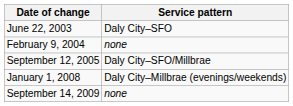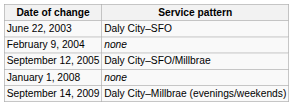 <table class=wikitable>
 <tr>
 <th>Date of change</th>
 <th>Service pattern</th>
 </tr>
 <tr>
 <td>June 22, 2003</td>
 <td>Daly City–SFO</td>
 </tr>
 <tr>
 <td>February 9, 2004</td>
 <td><em>none</em></td>
 </tr>
 <tr>
 <td>September 12, 2005</td>
 <td>Daly City–SFO/Millbrae</td>
 </tr>
 <tr>
 <td>January 1, 2008</td>
-<td>Daly City–Millbrae (evenings/weekends)</td>
+<td><em>none</em></td>
 </tr>
 <tr>
 <td>September 14, 2009</td>
-<td><em>none</em></td>
+<td>Daly City–Millbrae (evenings/weekends)</td>
 </tr>
 </table>
